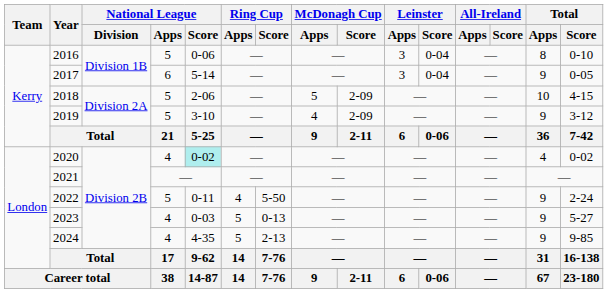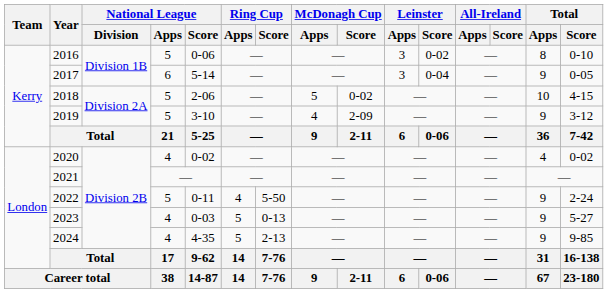 <table class="wikitable" style="text-align:center">
 <tr>
 <th rowspan="2">Team</th>
 <th rowspan="2">Year</th>
 <th colspan="3"><a href='#'>National League</a></th>
 <th colspan="2"><a href='#'>Ring Cup</a></th>
 <th colspan="2"><a href='#'>McDonagh Cup</a></th>
 <th colspan="2"><a href='#'>Leinster</a></th>
 <th colspan="2"><a href='#'>All-Ireland</a></th>
 <th colspan="2">Total</th>
 </tr>
 <tr>
 <th>Division</th>
 <th>Apps</th>
 <th>Score</th>
 <th>Apps</th>
 <th>Score</th>
 <th>Apps</th>
 <th>Score</th>
 <th>Apps</th>
 <th>Score</th>
 <th>Apps</th>
 <th>Score</th>
 <th>Apps</th>
 <th>Score</th>
 </tr>
 <tr>
 <td rowspan="5"><a href='#'>Kerry</a></td>
 <td>2016</td>
 <td rowspan="2"><a href='#'>Division 1B</a></td>
 <td>5</td>
 <td>0-06</td>
 <td colspan=2>—</td>
 <td colspan=2>—</td>
 <td>3</td>
-<td>0-04</td>
+<td>0-02</td>
 <td colspan=2>—</td>
 <td>8</td>
 <td>0-10</td>
 </tr>
 <tr>
 <td>2017</td>
 <td>6</td>
 <td>5-14</td>
 <td colspan=2>—</td>
 <td colspan=2>—</td>
 <td>3</td>
 <td>0-04</td>
 <td colspan=2>—</td>
 <td>9</td>
 <td>0-05</td>
 </tr>
 <tr>
 <td>2018</td>
 <td rowspan="2"><a href='#'>Division 2A</a></td>
 <td>5</td>
 <td>2-06</td>
 <td colspan=2>—</td>
 <td>5</td>
-<td>2-09</td>
+<td>0-02</td>
 <td colspan=2>—</td>
 <td colspan=2>—</td>
 <td>10</td>
 <td>4-15</td>
 </tr>
 <tr>
 <td>2019</td>
 <td>5</td>
 <td>3-10</td>
 <td colspan=2>—</td>
 <td>4</td>
 <td>2-09</td>
 <td colspan=2>—</td>
 <td colspan=2>—</td>
 <td>9</td>
 <td>3-12</td>
 </tr>
 <tr>
 <th colspan="2">Total</th>
 <th>21</th>
 <th>5-25</th>
 <th colspan=2>—</th>
 <th>9</th>
 <th>2-11</th>
 <th>6</th>
 <th>0-06</th>
 <th colspan=2>—</th>
 <th>36</th>
 <th>7-42</th>
 </tr>
 <tr>
 <td rowspan="6"><a href='#'>London</a></td>
 <td>2020</td>
 <td rowspan="5"><a href='#'>Division 2B</a></td>
 <td>4</td>
-<td style="background: paleturquoise;">0-02</td>
+<td>0-02</td>
 <td colspan=2>—</td>
 <td colspan=2>—</td>
 <td colspan=2>—</td>
 <td colspan=2>—</td>
 <td>4</td>
 <td>0-02</td>
 </tr>
 <tr>
 <td>2021</td>
 <td colspan=2>—</td>
 <td colspan=2>—</td>
 <td colspan=2>—</td>
 <td colspan=2>—</td>
 <td colspan=2>—</td>
 <td colspan=2>—</td>
 </tr>
 <tr>
 <td>2022</td>
 <td>5</td>
 <td>0-11</td>
 <td>4</td>
 <td>5-50</td>
 <td colspan=2>—</td>
 <td colspan=2>—</td>
 <td colspan=2>—</td>
 <td>9</td>
 <td>2-24</td>
 </tr>
 <tr>
 <td>2023</td>
 <td>4</td>
 <td>0-03</td>
 <td>5</td>
 <td>0-13</td>
 <td colspan=2>—</td>
 <td colspan=2>—</td>
 <td colspan=2>—</td>
 <td>9</td>
 <td>5-27</td>
 </tr>
 <tr>
 <td>2024</td>
 <td>4</td>
 <td>4-35</td>
 <td>5</td>
 <td>2-13</td>
 <td colspan=2>—</td>
 <td colspan=2>—</td>
 <td colspan=2>—</td>
 <td>9</td>
 <td>9-85</td>
 </tr>
 <tr>
 <th colspan="2">Total</th>
 <th>17</th>
 <th>9-62</th>
 <th>14</th>
 <th>7-76</th>
 <th colspan=2>—</th>
 <th colspan=2>—</th>
 <th colspan=2>—</th>
 <th>31</th>
 <th>16-138</th>
 </tr>
 <tr>
 <th colspan="3">Career total</th>
 <th>38</th>
 <th>14-87</th>
 <th>14</th>
 <th>7-76</th>
 <th>9</th>
 <th>2-11</th>
 <th>6</th>
 <th>0-06</th>
 <th colspan=2>—</th>
 <th>67</th>
 <th>23-180</th>
 </tr>
 </table>
